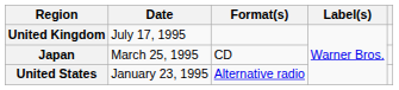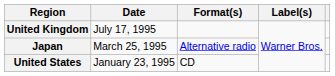 <table class="wikitable plainrowheaders">
 <tr>
 <th scope="col">Region</th>
 <th scope="col">Date</th>
 <th scope="col">Format(s)</th>
 <th scope="col">Label(s)</th>
 <th scope="col"></th>
 </tr>
 <tr>
 <th scope="row">United Kingdom</th>
 <td>July 17, 1995</td>
 <td></td>
 <td rowspan="3"><a href='#'>Warner Bros.</a></td>
 <td></td>
 </tr>
 <tr>
 <th scope="row">Japan</th>
 <td>March 25, 1995</td>
-<td>CD</td>
+<td><a href='#'>Alternative radio</a></td>
 <td></td>
 </tr>
 <tr>
 <th scope="row">United States</th>
 <td>January 23, 1995</td>
-<td><a href='#'>Alternative radio</a></td>
+<td>CD</td>
 <td></td>
 </tr>
 </table>
